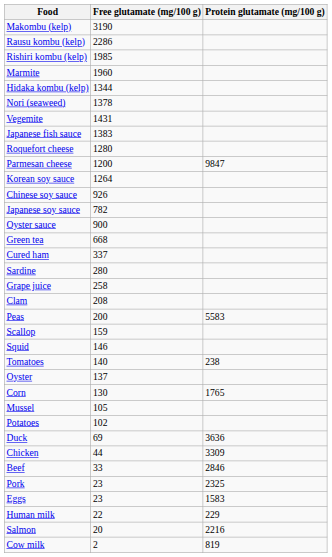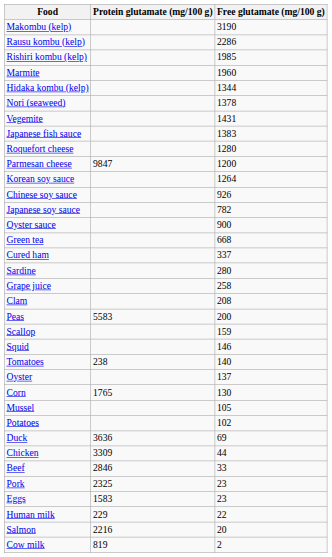 <table class="wikitable sortable">
 <tr>
 <th>Food</th>
+<th>Protein glutamate (mg/100 g)</th>
 <th>Free glutamate (mg/100 g)</th>
-<th>Protein glutamate (mg/100 g)</th>
 </tr>
 <tr>
 <td><a href='#'>Makombu (kelp)</a></td>
+<td></td>
 <td>3190</td>
-<td></td>
 </tr>
 <tr>
 <td><a href='#'>Rausu kombu (kelp)</a></td>
+<td></td>
 <td>2286</td>
-<td></td>
 </tr>
 <tr>
 <td><a href='#'>Rishiri kombu (kelp)</a></td>
+<td></td>
 <td>1985</td>
-<td></td>
 </tr>
 <tr>
 <td><a href='#'>Marmite</a></td>
+<td></td>
 <td>1960</td>
-<td></td>
 </tr>
 <tr>
 <td><a href='#'>Hidaka kombu (kelp)</a></td>
+<td></td>
 <td>1344</td>
-<td></td>
 </tr>
 <tr>
 <td><a href='#'>Nori (seaweed)</a></td>
+<td></td>
 <td>1378</td>
-<td></td>
 </tr>
 <tr>
 <td><a href='#'>Vegemite</a></td>
+<td></td>
 <td>1431</td>
-<td></td>
 </tr>
 <tr>
 <td><a href='#'>Japanese fish sauce</a></td>
+<td></td>
 <td>1383</td>
-<td></td>
 </tr>
 <tr>
 <td><a href='#'>Roquefort cheese</a></td>
+<td></td>
 <td>1280</td>
-<td></td>
 </tr>
 <tr>
 <td><a href='#'>Parmesan cheese</a></td>
+<td>9847</td>
 <td>1200</td>
-<td>9847</td>
 </tr>
 <tr>
 <td><a href='#'>Korean soy sauce</a></td>
+<td></td>
 <td>1264</td>
-<td></td>
 </tr>
 <tr>
 <td><a href='#'>Chinese soy sauce</a></td>
+<td></td>
 <td>926</td>
-<td></td>
 </tr>
 <tr>
 <td><a href='#'>Japanese soy sauce</a></td>
+<td></td>
 <td>782</td>
-<td></td>
 </tr>
 <tr>
 <td><a href='#'>Oyster sauce</a></td>
+<td></td>
 <td>900</td>
-<td></td>
 </tr>
 <tr>
 <td><a href='#'>Green tea</a></td>
+<td></td>
 <td>668</td>
-<td></td>
 </tr>
 <tr>
 <td><a href='#'>Cured ham</a></td>
+<td></td>
 <td>337</td>
-<td></td>
 </tr>
 <tr>
 <td><a href='#'>Sardine</a></td>
+<td></td>
 <td>280</td>
-<td></td>
 </tr>
 <tr>
 <td><a href='#'>Grape juice</a></td>
+<td></td>
 <td>258</td>
-<td></td>
 </tr>
 <tr>
 <td><a href='#'>Clam</a></td>
+<td></td>
 <td>208</td>
-<td></td>
 </tr>
 <tr>
 <td><a href='#'>Peas</a></td>
+<td>5583</td>
 <td>200</td>
-<td>5583</td>
 </tr>
 <tr>
 <td><a href='#'>Scallop</a></td>
+<td></td>
 <td>159</td>
-<td></td>
 </tr>
 <tr>
 <td><a href='#'>Squid</a></td>
+<td></td>
 <td>146</td>
-<td></td>
 </tr>
 <tr>
 <td><a href='#'>Tomatoes</a></td>
+<td>238</td>
 <td>140</td>
-<td>238</td>
 </tr>
 <tr>
 <td><a href='#'>Oyster</a></td>
+<td></td>
 <td>137</td>
-<td></td>
 </tr>
 <tr>
 <td><a href='#'>Corn</a></td>
+<td>1765</td>
 <td>130</td>
-<td>1765</td>
 </tr>
 <tr>
 <td><a href='#'>Mussel</a></td>
+<td></td>
 <td>105</td>
-<td></td>
 </tr>
 <tr>
 <td><a href='#'>Potatoes</a></td>
+<td></td>
 <td>102</td>
-<td></td>
 </tr>
 <tr>
 <td><a href='#'>Duck</a></td>
+<td>3636</td>
 <td>69</td>
-<td>3636</td>
 </tr>
 <tr>
 <td><a href='#'>Chicken</a></td>
+<td>3309</td>
 <td>44</td>
-<td>3309</td>
 </tr>
 <tr>
 <td><a href='#'>Beef</a></td>
+<td>2846</td>
 <td>33</td>
-<td>2846</td>
 </tr>
 <tr>
 <td><a href='#'>Pork</a></td>
+<td>2325</td>
 <td>23</td>
-<td>2325</td>
 </tr>
 <tr>
 <td><a href='#'>Eggs</a></td>
+<td>1583</td>
 <td>23</td>
-<td>1583</td>
 </tr>
 <tr>
 <td><a href='#'>Human milk</a></td>
+<td>229</td>
 <td>22</td>
-<td>229</td>
 </tr>
 <tr>
 <td><a href='#'>Salmon</a></td>
+<td>2216</td>
 <td>20</td>
-<td>2216</td>
 </tr>
 <tr>
 <td><a href='#'>Cow milk</a></td>
+<td>819</td>
 <td>2</td>
-<td>819</td>
 </tr>
 </table>
